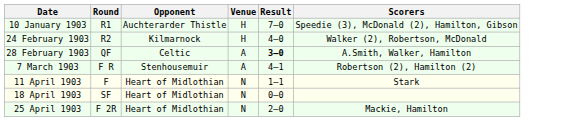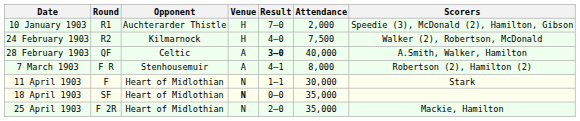 <table class="wikitable sortable" style="font-size:100%; text-align:center">
 <tr>
 <th>Date</th>
 <th>Round</th>
 <th>Opponent</th>
 <th>Venue</th>
 <th>Result</th>
+<th>Attendance</th>
 <th>Scorers</th>
 </tr>
 <tr bgcolor = "#EEFFEE">
 <td>10 January 1903</td>
 <td>R1</td>
 <td>Auchterarder Thistle</td>
 <td>H</td>
 <td>7–0</td>
+<td>2,000</td>
 <td>Speedie (3), McDonald (2), Hamilton, Gibson</td>
 </tr>
 <tr bgcolor = "#EEFFEE">
 <td>24 February 1903</td>
 <td>R2</td>
 <td>Kilmarnock</td>
 <td>H</td>
 <td>4–0</td>
+<td>7,500</td>
 <td>Walker (2), Robertson, McDonald</td>
 </tr>
 <tr bgcolor = "#EEFFEE">
 <td>28 February 1903</td>
 <td>QF</td>
 <td>Celtic</td>
 <td>A</td>
 <td><strong>3–0</strong></td>
+<td>40,000</td>
 <td>A.Smith, Walker, Hamilton</td>
 </tr>
 <tr bgcolor = "#EEFFEE">
 <td>7 March 1903</td>
 <td>F R</td>
 <td>Stenhousemuir</td>
 <td>A</td>
 <td>4–1</td>
+<td>8,000</td>
 <td>Robertson (2), Hamilton (2)</td>
 </tr>
 <tr bgcolor = "#FFFFEE">
 <td>11 April 1903</td>
 <td>F</td>
 <td>Heart of Midlothian</td>
 <td>N</td>
 <td>1–1</td>
+<td>30,000</td>
 <td>Stark</td>
 </tr>
 <tr bgcolor = "#FFFFEE">
 <td>18 April 1903</td>
 <td>SF</td>
 <td>Heart of Midlothian</td>
-<td>N</td>
+<td><strong>N</strong></td>
 <td>0–0</td>
+<td>35,000</td>
 <td></td>
 </tr>
 <tr bgcolor = "#EEFFEE">
 <td>25 April 1903</td>
 <td>F 2R</td>
 <td>Heart of Midlothian</td>
 <td>N</td>
 <td>2–0</td>
+<td>35,000</td>
 <td>Mackie, Hamilton</td>
 </tr>
 </table>
